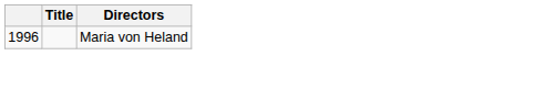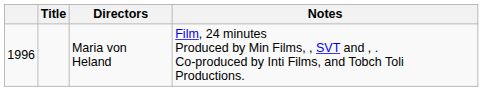 <table class="wikitable sortable">
 <tr>
 <th></th>
 <th>Title</th>
 <th>Directors</th>
+<th class="unsortable">Notes</th>
 </tr>
 <tr>
 <td>1996</td>
 <td><em></em></td>
 <td>Maria von Heland</td>
+<td><a href='#'>Film</a>, 24 minutes<br>Produced by Min Films, , <a href='#'>SVT</a> and , .<br>Co-produced by Inti Films, and Tobch Toli Productions.</td>
 </tr>
 </table>
